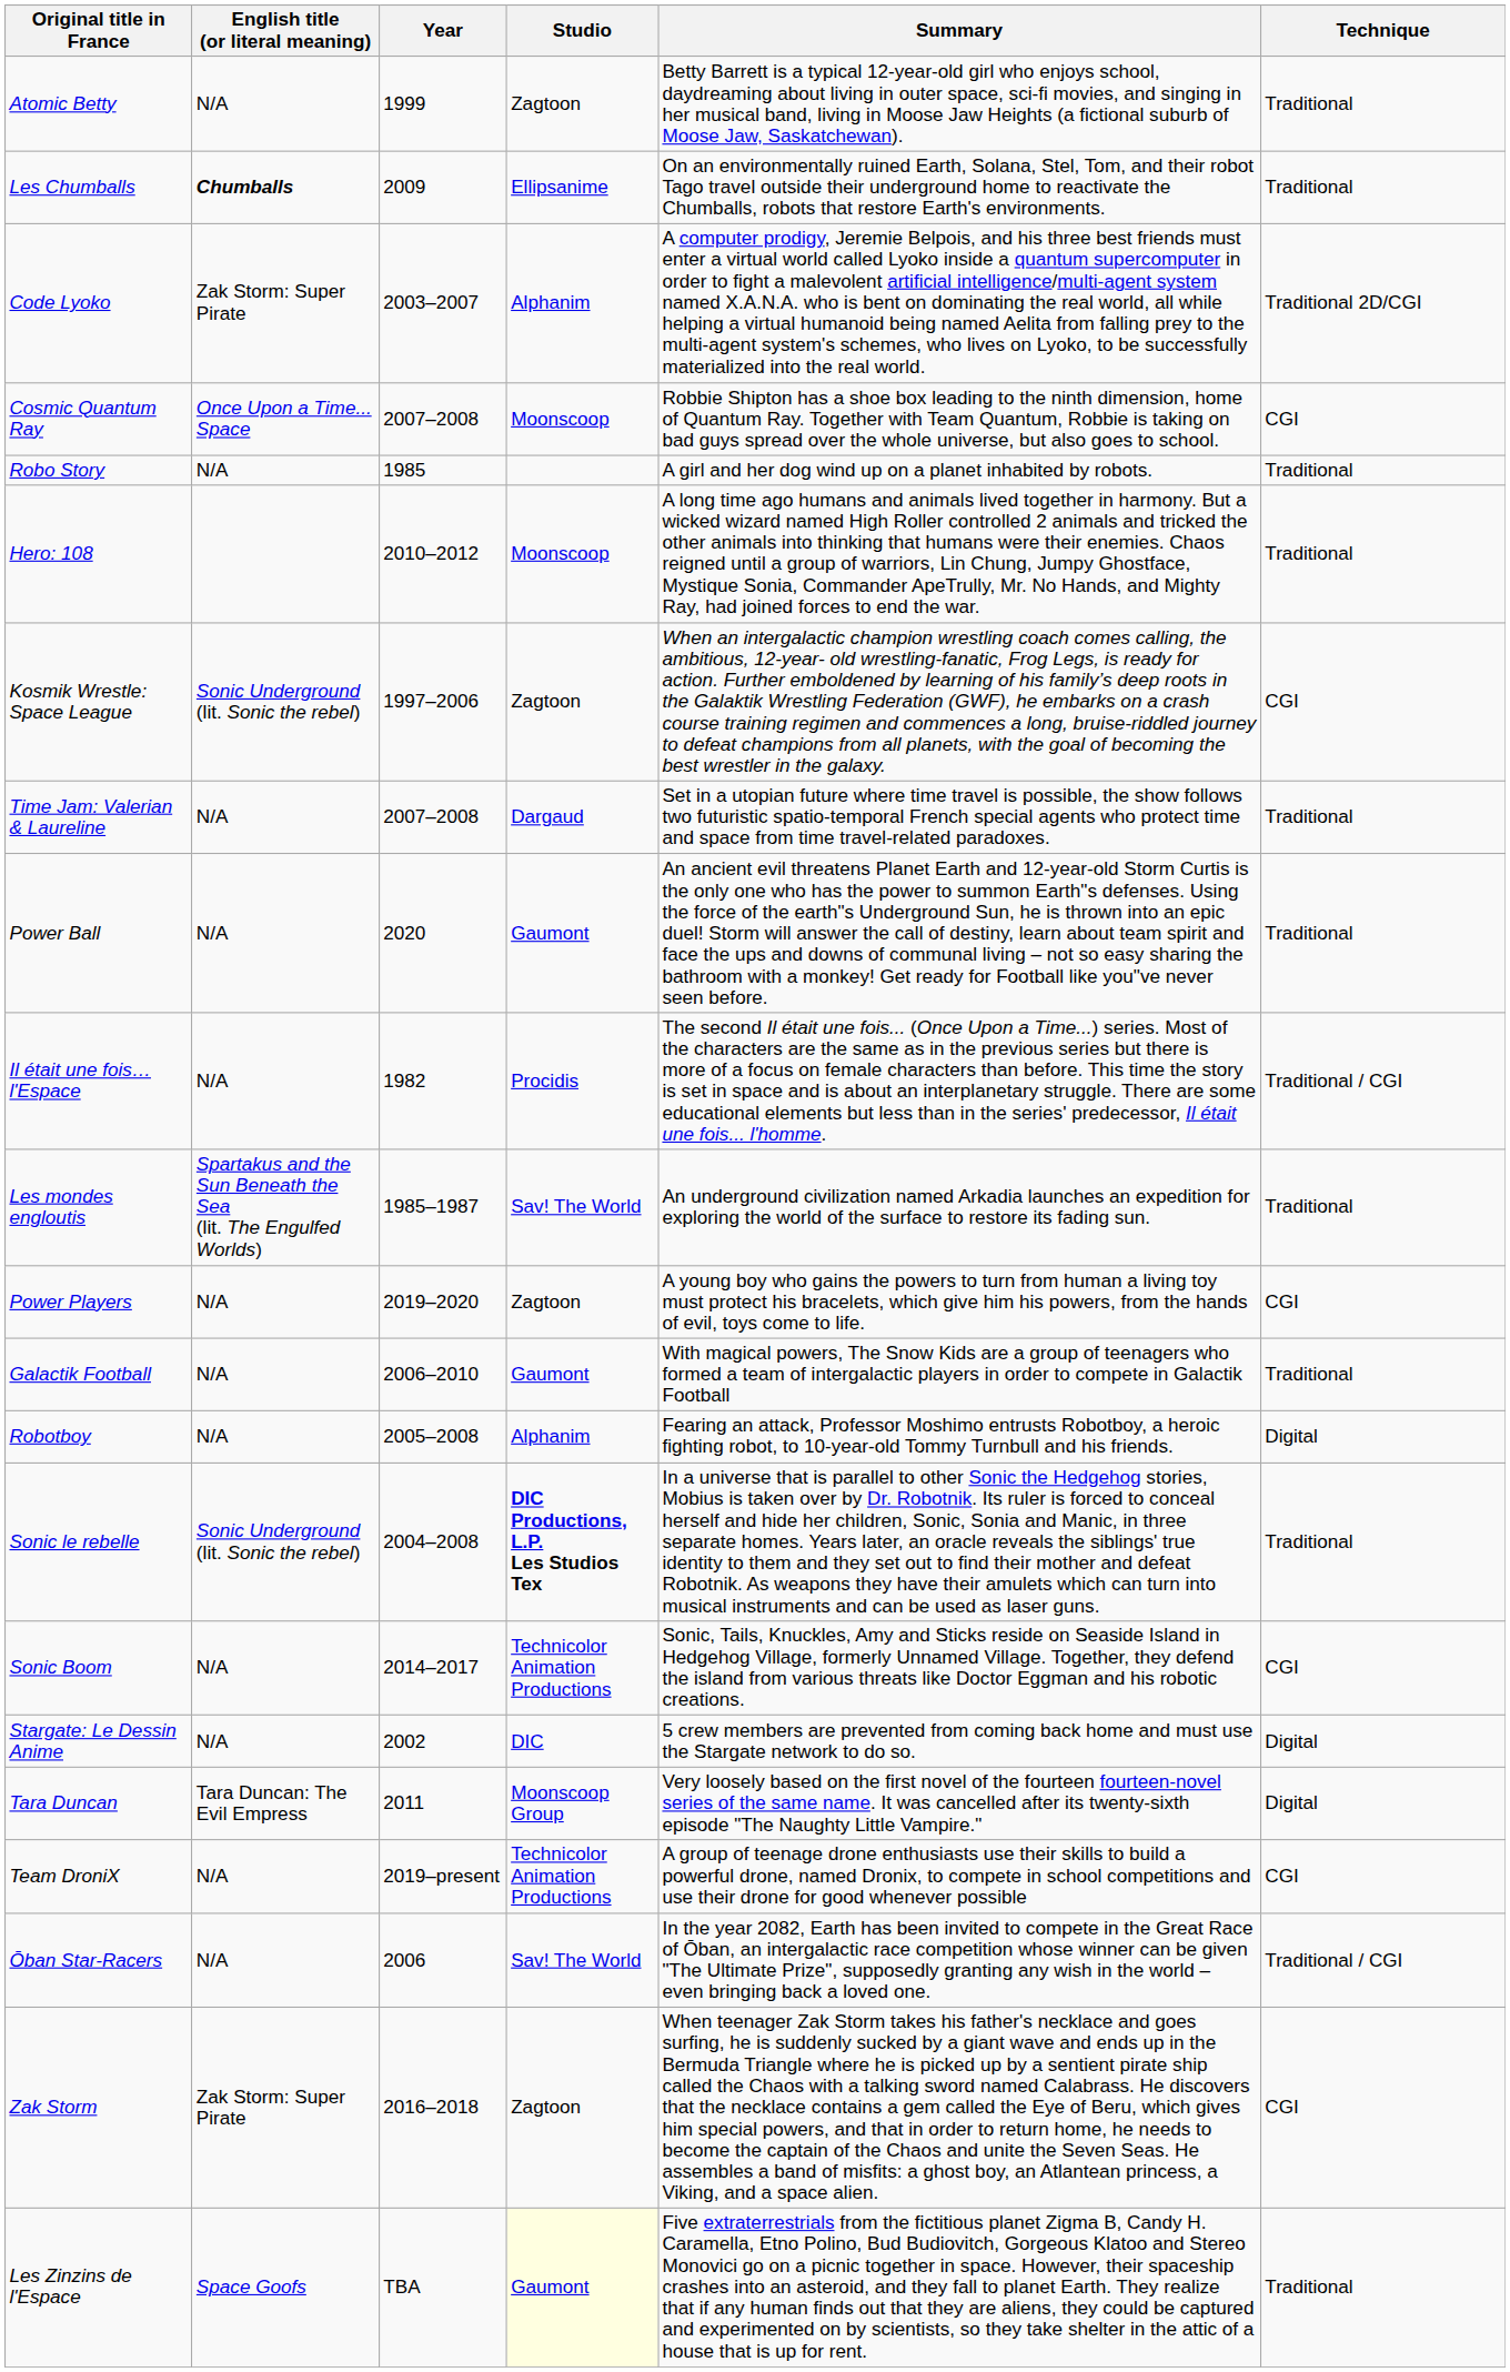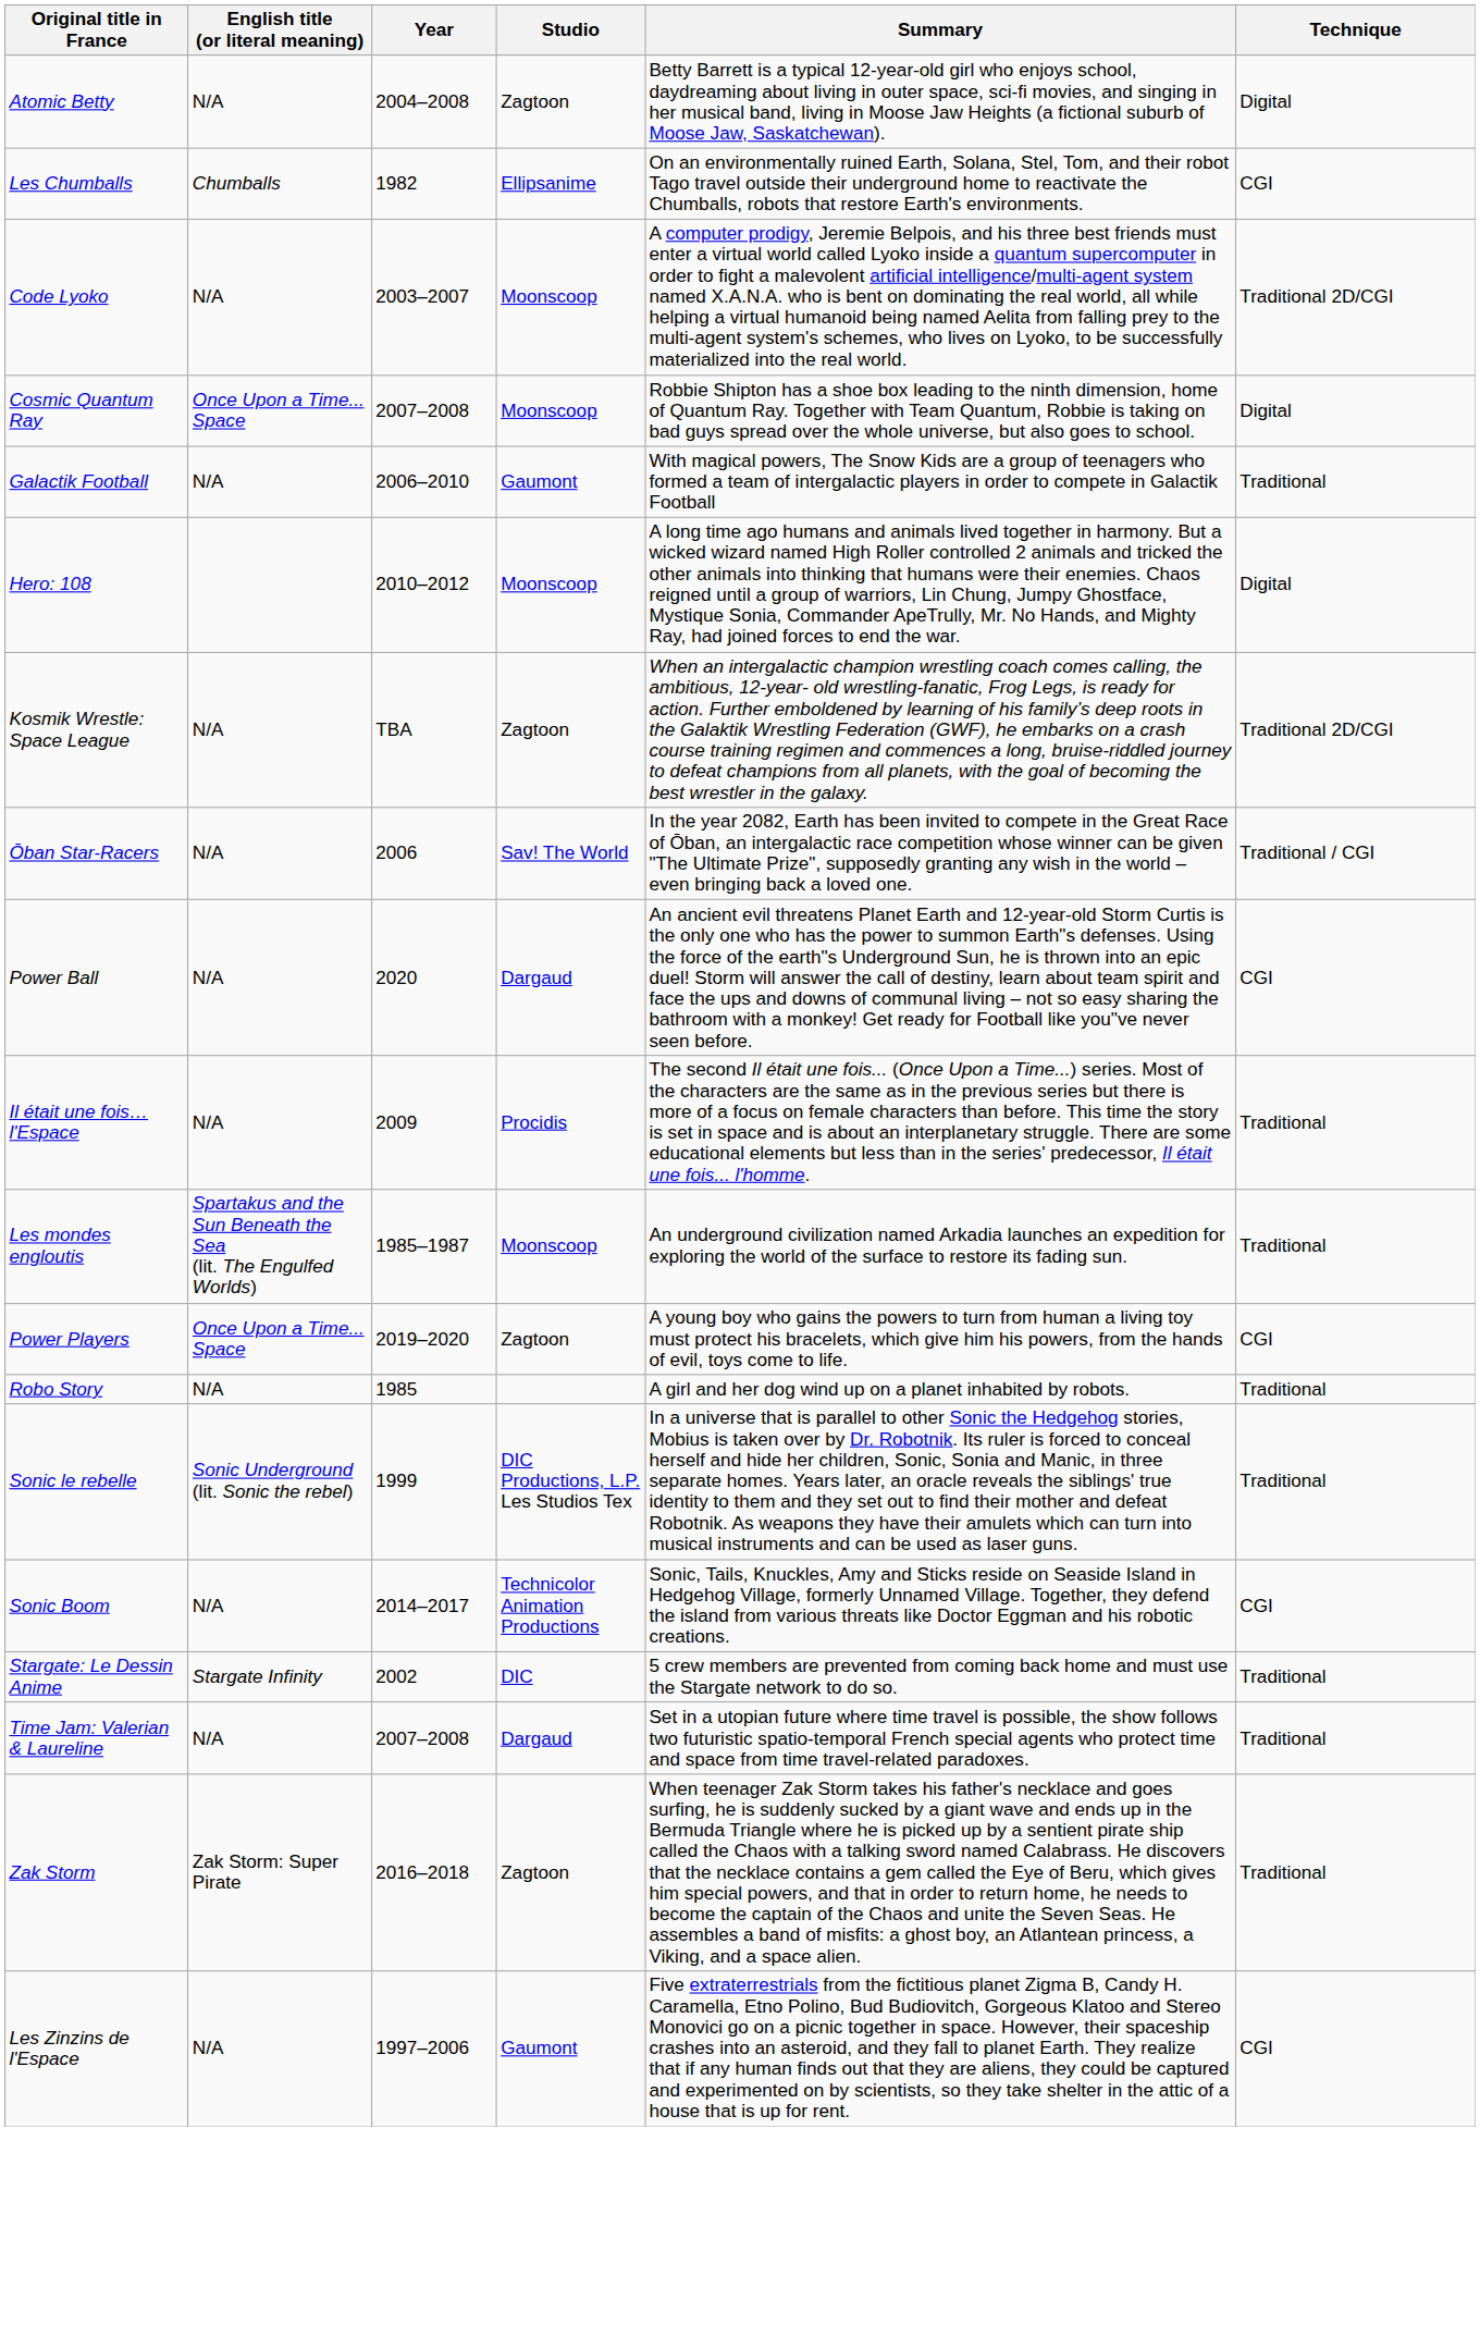 <table class="wikitable sortable" style="width:100%;">
 <tr>
 <th style="width:150px;">Original title in France</th>
 <th style="width:150px;">English title<br>(or literal meaning)</th>
 <th style="width:100px;">Year</th>
 <th style="width:120px;">Studio</th>
 <th style="width:500px;">Summary</th>
 <th>Technique</th>
 </tr>
 <tr>
 <td><em><a href='#'>Atomic Betty</a></em></td>
 <td>N/A</td>
-<td>1999</td>
+<td>2004–2008</td>
 <td>Zagtoon</td>
 <td>Betty Barrett is a typical 12-year-old girl who enjoys school, daydreaming about living in outer space, sci-fi movies, and singing in her musical band, living in Moose Jaw Heights (a fictional suburb of <a href='#'>Moose Jaw, Saskatchewan</a>).</td>
-<td>Traditional</td>
+<td>Digital</td>
 </tr>
 <tr>
 <td><em><a href='#'>Les Chumballs</a></em></td>
-<td><strong><em>Chumballs</em></strong></td>
-<td>2009</td>
+<td><em>Chumballs</em></td>
+<td>1982</td>
 <td><a href='#'>Ellipsanime</a></td>
 <td>On an environmentally ruined Earth, Solana, Stel, Tom, and their robot Tago travel outside their underground home to reactivate the Chumballs, robots that restore Earth's environments.</td>
-<td>Traditional</td>
+<td>CGI</td>
 </tr>
 <tr>
 <td><em><a href='#'>Code Lyoko</a></em></td>
-<td>Zak Storm: Super Pirate</td>
+<td>N/A</td>
 <td>2003–2007</td>
-<td><a href='#'>Alphanim</a></td>
+<td><a href='#'>Moonscoop</a></td>
 <td>A <a href='#'>computer prodigy</a>, Jeremie Belpois, and his three best friends must enter a virtual world called Lyoko inside a <a href='#'>quantum supercomputer</a> in order to fight a malevolent <a href='#'>artificial intelligence</a>/<a href='#'>multi-agent system</a> named X.A.N.A. who is bent on dominating the real world, all while helping a virtual humanoid being named Aelita from falling prey to the multi-agent system's schemes, who lives on Lyoko, to be successfully materialized into the real world.</td>
 <td>Traditional 2D/CGI</td>
 </tr>
 <tr>
 <td><em><a href='#'>Cosmic Quantum Ray</a></em></td>
 <td><em><a href='#'>Once Upon a Time... Space</a></em></td>
 <td>2007–2008</td>
 <td><a href='#'>Moonscoop</a></td>
 <td>Robbie Shipton has a shoe box leading to the ninth dimension, home of Quantum Ray. Together with Team Quantum, Robbie is taking on bad guys spread over the whole universe, but also goes to school.</td>
+<td>Digital</td>
+</tr>
+<tr>
+<td><em><a href='#'>Galactik Football</a></em></td>
+<td>N/A</td>
+<td>2006–2010</td>
+<td><a href='#'>Gaumont</a></td>
+<td>With magical powers, The Snow Kids are a group of teenagers who formed a team of intergalactic players in order to compete in Galactik Football</td>
+<td>Traditional</td>
+</tr>
+<tr>
+<td><em><a href='#'>Hero: 108</a></em></td>
+<td></td>
+<td>2010–2012</td>
+<td><a href='#'>Moonscoop</a></td>
+<td>A long time ago humans and animals lived together in harmony. But a wicked wizard named High Roller controlled 2 animals and tricked the other animals into thinking that humans were their enemies. Chaos reigned until a group of warriors, Lin Chung, Jumpy Ghostface, Mystique Sonia, Commander ApeTrully, Mr. No Hands, and Mighty Ray, had joined forces to end the war.</td>
+<td>Digital</td>
+</tr>
+<tr>
+<td><em>Kosmik Wrestle: Space League</em></td>
+<td>N/A</td>
+<td>TBA</td>
+<td>Zagtoon</td>
+<td><em>When an intergalactic champion wrestling coach comes calling, the ambitious, 12-year- old wrestling-fanatic, Frog Legs, is ready for action. Further emboldened by learning of his family’s deep roots in the Galaktik Wrestling Federation (GWF), he embarks on a crash course training regimen and commences a long, bruise-riddled journey to defeat champions from all planets, with the goal of becoming the best wrestler in the galaxy.</em></td>
+<td>Traditional 2D/CGI</td>
+</tr>
+<tr>
+<td><em><a href='#'>Ōban Star-Racers</a></em></td>
+<td>N/A</td>
+<td>2006</td>
+<td><a href='#'>Sav! The World</a></td>
+<td>In the year 2082, Earth has been invited to compete in the Great Race of Ōban, an intergalactic race competition whose winner can be given "The Ultimate Prize", supposedly granting any wish in the world – even bringing back a loved one.</td>
+<td>Traditional / CGI</td>
+</tr>
+<tr>
+<td><em>Power Ball</em></td>
+<td>N/A</td>
+<td>2020</td>
+<td><a href='#'>Dargaud</a></td>
+<td>An ancient evil threatens Planet Earth and 12-year-old Storm Curtis is the only one who has the power to summon Earth"s defenses. Using the force of the earth"s Underground Sun, he is thrown into an epic duel! Storm will answer the call of destiny, learn about team spirit and face the ups and downs of communal living – not so easy sharing the bathroom with a monkey! Get ready for Football like you"ve never seen before.</td>
+<td>CGI</td>
+</tr>
+<tr>
+<td><em><a href='#'>Il était une fois… l'Espace</a></em></td>
+<td>N/A</td>
+<td>2009</td>
+<td><a href='#'>Procidis</a></td>
+<td>The second <em>Il était une fois...</em> (<em>Once Upon a Time...</em>) series. Most of the characters are the same as in the previous series but there is more of a focus on female characters than before. This time the story is set in space and is about an interplanetary struggle. There are some educational elements but less than in the series' predecessor, <em><a href='#'>Il était une fois... l'homme</a></em>.</td>
+<td>Traditional</td>
+</tr>
+<tr>
+<td><em><a href='#'>Les mondes engloutis</a></em></td>
+<td><em><a href='#'>Spartakus and the Sun Beneath the Sea</a></em><br>(lit. <em>The Engulfed Worlds</em>)</td>
+<td>1985–1987</td>
+<td><a href='#'>Moonscoop</a></td>
+<td>An underground civilization named Arkadia launches an expedition for exploring the world of the surface to restore its fading sun.</td>
+<td>Traditional</td>
+</tr>
+<tr>
+<td><em><a href='#'>Power Players</a></em></td>
+<td><em><a href='#'>Once Upon a Time... Space</a></em></td>
+<td>2019–2020</td>
+<td>Zagtoon</td>
+<td>A young boy who gains the powers to turn from human a living toy must protect his bracelets, which give him his powers, from the hands of evil, toys come to life.</td>
 <td>CGI</td>
 </tr>
 <tr>
 <td><em><a href='#'>Robo Story</a></em></td>
 <td>N/A</td>
 <td>1985</td>
 <td></td>
 <td>A girl and her dog wind up on a planet inhabited by robots.</td>
 <td>Traditional</td>
 </tr>
 <tr>
-<td><em><a href='#'>Hero: 108</a></em></td>
-<td></td>
-<td>2010–2012</td>
-<td><a href='#'>Moonscoop</a></td>
-<td>A long time ago humans and animals lived together in harmony. But a wicked wizard named High Roller controlled 2 animals and tricked the other animals into thinking that humans were their enemies. Chaos reigned until a group of warriors, Lin Chung, Jumpy Ghostface, Mystique Sonia, Commander ApeTrully, Mr. No Hands, and Mighty Ray, had joined forces to end the war.</td>
-<td>Traditional</td>
-</tr>
-<tr>
-<td><em>Kosmik Wrestle: Space League</em></td>
-<td><em><a href='#'>Sonic Underground</a></em><br>(lit. <em>Sonic the rebel</em>)</td>
-<td>1997–2006</td>
-<td>Zagtoon</td>
-<td><em>When an intergalactic champion wrestling coach comes calling, the ambitious, 12-year- old wrestling-fanatic, Frog Legs, is ready for action. Further emboldened by learning of his family’s deep roots in the Galaktik Wrestling Federation (GWF), he embarks on a crash course training regimen and commences a long, bruise-riddled journey to defeat champions from all planets, with the goal of becoming the best wrestler in the galaxy.</em></td>
-<td>CGI</td>
-</tr>
-<tr>
-<td><em><a href='#'>Time Jam: Valerian & Laureline</a></em></td>
-<td>N/A</td>
-<td>2007–2008</td>
-<td><a href='#'>Dargaud</a></td>
-<td>Set in a utopian future where time travel is possible, the show follows two futuristic spatio-temporal French special agents who protect time and space from time travel-related paradoxes.</td>
-<td>Traditional</td>
-</tr>
-<tr>
-<td><em>Power Ball</em></td>
-<td>N/A</td>
-<td>2020</td>
-<td><a href='#'>Gaumont</a></td>
-<td>An ancient evil threatens Planet Earth and 12-year-old Storm Curtis is the only one who has the power to summon Earth"s defenses. Using the force of the earth"s Underground Sun, he is thrown into an epic duel! Storm will answer the call of destiny, learn about team spirit and face the ups and downs of communal living – not so easy sharing the bathroom with a monkey! Get ready for Football like you"ve never seen before.</td>
-<td>Traditional</td>
-</tr>
-<tr>
-<td><em><a href='#'>Il était une fois… l'Espace</a></em></td>
-<td>N/A</td>
-<td>1982</td>
-<td><a href='#'>Procidis</a></td>
-<td>The second <em>Il était une fois...</em> (<em>Once Upon a Time...</em>) series. Most of the characters are the same as in the previous series but there is more of a focus on female characters than before. This time the story is set in space and is about an interplanetary struggle. There are some educational elements but less than in the series' predecessor, <em><a href='#'>Il était une fois... l'homme</a></em>.</td>
-<td>Traditional / CGI</td>
-</tr>
-<tr>
-<td><em><a href='#'>Les mondes engloutis</a></em></td>
-<td><em><a href='#'>Spartakus and the Sun Beneath the Sea</a></em><br>(lit. <em>The Engulfed Worlds</em>)</td>
-<td>1985–1987</td>
-<td><a href='#'>Sav! The World</a></td>
-<td>An underground civilization named Arkadia launches an expedition for exploring the world of the surface to restore its fading sun.</td>
-<td>Traditional</td>
-</tr>
-<tr>
-<td><em><a href='#'>Power Players</a></em></td>
-<td>N/A</td>
-<td>2019–2020</td>
-<td>Zagtoon</td>
-<td>A young boy who gains the powers to turn from human a living toy must protect his bracelets, which give him his powers, from the hands of evil, toys come to life.</td>
-<td>CGI</td>
-</tr>
-<tr>
-<td><em><a href='#'>Galactik Football</a></em></td>
-<td>N/A</td>
-<td>2006–2010</td>
-<td><a href='#'>Gaumont</a></td>
-<td>With magical powers, The Snow Kids are a group of teenagers who formed a team of intergalactic players in order to compete in Galactik Football</td>
-<td>Traditional</td>
-</tr>
-<tr>
-<td><em><a href='#'>Robotboy</a></em></td>
-<td>N/A</td>
-<td>2005–2008</td>
-<td><a href='#'>Alphanim</a></td>
-<td>Fearing an attack, Professor Moshimo entrusts Robotboy, a heroic fighting robot, to 10-year-old Tommy Turnbull and his friends.</td>
-<td>Digital</td>
-</tr>
-<tr>
 <td><em><a href='#'>Sonic le rebelle</a></em></td>
 <td><em><a href='#'>Sonic Underground</a></em><br>(lit. <em>Sonic the rebel</em>)</td>
-<td>2004–2008</td>
-<td><strong><a href='#'>DIC Productions, L.P.</a><br>Les Studios Tex</strong></td>
+<td>1999</td>
+<td><a href='#'>DIC Productions, L.P.</a><br>Les Studios Tex</td>
 <td>In a universe that is parallel to other <a href='#'>Sonic the Hedgehog</a> stories, Mobius is taken over by <a href='#'>Dr. Robotnik</a>. Its ruler is forced to conceal herself and hide her children, Sonic, Sonia and Manic, in three separate homes. Years later, an oracle reveals the siblings' true identity to them and they set out to find their mother and defeat Robotnik. As weapons they have their amulets which can turn into musical instruments and can be used as laser guns.</td>
 <td>Traditional</td>
 </tr>
 <tr>
 <td><em><a href='#'>Sonic Boom</a></em></td>
 <td>N/A</td>
 <td>2014–2017</td>
 <td><a href='#'>Technicolor Animation Productions</a></td>
 <td>Sonic, Tails, Knuckles, Amy and Sticks reside on Seaside Island in Hedgehog Village, formerly Unnamed Village. Together, they defend the island from various threats like Doctor Eggman and his robotic creations.</td>
 <td>CGI</td>
 </tr>
 <tr>
 <td><em><a href='#'>Stargate: Le Dessin Anime</a></em></td>
-<td>N/A</td>
+<td><em>Stargate Infinity</em></td>
 <td>2002</td>
 <td><a href='#'>DIC</a></td>
 <td>5 crew members are prevented from coming back home and must use the Stargate network to do so.</td>
-<td>Digital</td>
+<td>Traditional</td>
 </tr>
 <tr>
-<td><em><a href='#'>Tara Duncan</a></em></td>
-<td>Tara Duncan: The Evil Empress</td>
-<td>2011</td>
-<td><a href='#'>Moonscoop Group</a></td>
-<td>Very loosely based on the first novel of the fourteen <a href='#'>fourteen-novel series of the same name</a>. It was cancelled after its twenty-sixth episode "The Naughty Little Vampire."</td>
-<td>Digital</td>
-</tr>
-<tr>
-<td><em>Team DroniX</em></td>
+<td><em><a href='#'>Time Jam: Valerian & Laureline</a></em></td>
 <td>N/A</td>
-<td>2019–present</td>
-<td><a href='#'>Technicolor Animation Productions</a></td>
-<td>A group of teenage drone enthusiasts use their skills to build a powerful drone, named Dronix, to compete in school competitions and use their drone for good whenever possible</td>
-<td>CGI</td>
-</tr>
-<tr>
-<td><em><a href='#'>Ōban Star-Racers</a></em></td>
-<td>N/A</td>
-<td>2006</td>
-<td><a href='#'>Sav! The World</a></td>
-<td>In the year 2082, Earth has been invited to compete in the Great Race of Ōban, an intergalactic race competition whose winner can be given "The Ultimate Prize", supposedly granting any wish in the world – even bringing back a loved one.</td>
-<td>Traditional / CGI</td>
+<td>2007–2008</td>
+<td><a href='#'>Dargaud</a></td>
+<td>Set in a utopian future where time travel is possible, the show follows two futuristic spatio-temporal French special agents who protect time and space from time travel-related paradoxes.</td>
+<td>Traditional</td>
 </tr>
 <tr>
 <td><em><a href='#'>Zak Storm</a></em></td>
 <td>Zak Storm: Super Pirate</td>
 <td>2016–2018</td>
 <td>Zagtoon</td>
 <td>When teenager Zak Storm takes his father's necklace and goes surfing, he is suddenly sucked by a giant wave and ends up in the Bermuda Triangle where he is picked up by a sentient pirate ship called the Chaos with a talking sword named Calabrass. He discovers that the necklace contains a gem called the Eye of Beru, which gives him special powers, and that in order to return home, he needs to become the captain of the Chaos and unite the Seven Seas. He assembles a band of misfits: a ghost boy, an Atlantean princess, a Viking, and a space alien.</td>
-<td>CGI</td>
+<td>Traditional</td>
 </tr>
 <tr>
 <td><em>Les Zinzins de l'Espace</em></td>
-<td><em><a href='#'>Space Goofs</a></em></td>
-<td>TBA</td>
-<td style="background: lightyellow;"><a href='#'>Gaumont</a></td>
+<td>N/A</td>
+<td>1997–2006</td>
+<td><a href='#'>Gaumont</a></td>
 <td>Five <a href='#'>extraterrestrials</a> from the fictitious planet Zigma B, Candy H. Caramella, Etno Polino, Bud Budiovitch, Gorgeous Klatoo and Stereo Monovici go on a picnic together in space. However, their spaceship crashes into an asteroid, and they fall to planet Earth. They realize that if any human finds out that they are aliens, they could be captured and experimented on by scientists, so they take shelter in the attic of a house that is up for rent.</td>
-<td>Traditional</td>
+<td>CGI</td>
 </tr>
 </table>
